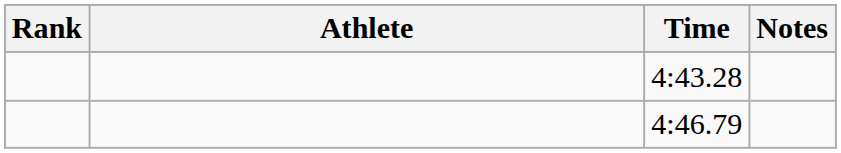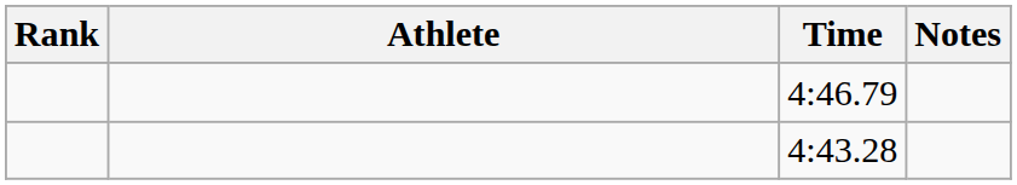 <table class="wikitable" style="text-align:center">
 <tr>
 <th>Rank</th>
 <th Style="width:18em">Athlete</th>
 <th>Time</th>
 <th>Notes</th>
 </tr>
 <tr>
 <td></td>
 <td style="text-align:left"></td>
-<td>4:43.28</td>
+<td>4:46.79</td>
 <td></td>
 </tr>
 <tr>
 <td></td>
 <td style="text-align:left"></td>
-<td>4:46.79</td>
+<td>4:43.28</td>
 <td></td>
 </tr>
 </table>
